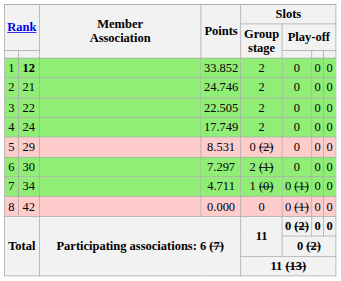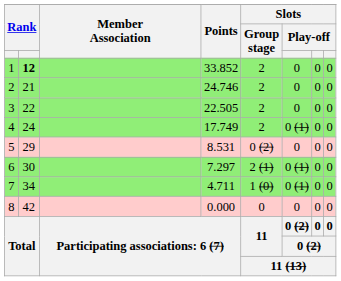 <table class="wikitable" style="text-align:center">
 <tr>
 </tr>
 <tr>
 <th colspan=2 rowspan=2><a href='#'>Rank</a></th>
 <th rowspan=3 width=200>Member<br>Association</th>
 <th rowspan=3>Points</th>
 <th colspan=5>Slots</th>
 </tr>
 <tr>
 <th rowspan=2>Group<br>stage</th>
 <th colspan=4>Play-off</th>
 </tr>
 <tr>
 <th></th>
 <th></th>
 <th></th>
 <th></th>
 <th></th>
 </tr>
 <tr bgcolor=#90ee77>
 <td>1</td>
 <td><strong>12</strong></td>
 <td align=left></td>
 <td>33.852</td>
 <td>2</td>
 <td>0</td>
 <td>0</td>
 <td>0</td>
 </tr>
 <tr bgcolor=#90ee77>
 <td>2</td>
 <td>21</td>
 <td align=left></td>
 <td>24.746</td>
 <td>2</td>
 <td>0</td>
 <td>0</td>
 <td>0</td>
 </tr>
 <tr bgcolor=#90ee77>
 <td>3</td>
 <td>22</td>
 <td align=left></td>
 <td>22.505</td>
 <td>2</td>
 <td>0</td>
 <td>0</td>
 <td>0</td>
 </tr>
 <tr bgcolor=#90ee77>
 <td>4</td>
 <td>24</td>
 <td align=left></td>
 <td>17.749</td>
 <td>2</td>
-<td>0</td>
+<td>0 <s>(1)</s></td>
 <td>0</td>
 <td>0</td>
 </tr>
 <tr bgcolor=#ffcccc>
 <td>5</td>
 <td>29</td>
 <td align=left></td>
 <td>8.531</td>
 <td>0 <s>(2)</s></td>
 <td>0</td>
 <td>0</td>
 <td>0</td>
 </tr>
 <tr bgcolor=#90ee77>
 <td>6</td>
 <td>30</td>
 <td align=left></td>
 <td>7.297</td>
 <td>2 <s>(1)</s></td>
-<td>0</td>
+<td>0 <s>(1)</s></td>
 <td>0</td>
 <td>0</td>
 </tr>
 <tr bgcolor=#90ee77>
 <td>7</td>
 <td>34</td>
 <td align=left></td>
 <td>4.711</td>
 <td>1 <s>(0)</s></td>
 <td>0 <s>(1)</s></td>
 <td>0</td>
 <td>0</td>
 </tr>
 <tr bgcolor=#ffcccc>
 <td>8</td>
 <td>42</td>
 <td align=left></td>
 <td>0.000</td>
 <td>0</td>
-<td>0 <s>(1)</s></td>
+<td>0</td>
 <td>0</td>
 <td>0</td>
 </tr>
 <tr>
 <th colspan=2 rowspan=3>Total</th>
 <th colspan=2 rowspan=3>Participating associations: 6 <s>(7)</s></th>
 <th rowspan=2>11</th>
 <th>0 <s>(2)</s></th>
 <th>0</th>
 <th>0</th>
 </tr>
 <tr>
 <th colspan=3>0 <s>(2)</s></th>
 </tr>
 <tr>
 <th colspan=4>11 <s>(13)</s></th>
 </tr>
 </table>
